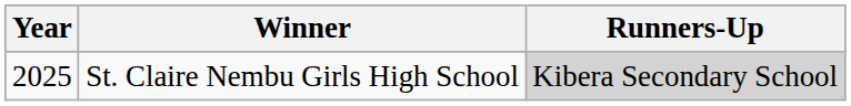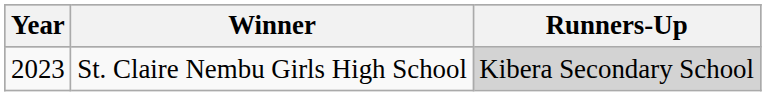 <table class="wikitable">
 <tr>
 <th>Year</th>
 <th>Winner</th>
 <th>Runners-Up</th>
 </tr>
 <tr>
-<td>2025</td>
+<td>2023</td>
 <td>St. Claire Nembu Girls High School</td>
 <td style="background: lightgrey;">Kibera Secondary School</td>
 </tr>
 </table>
